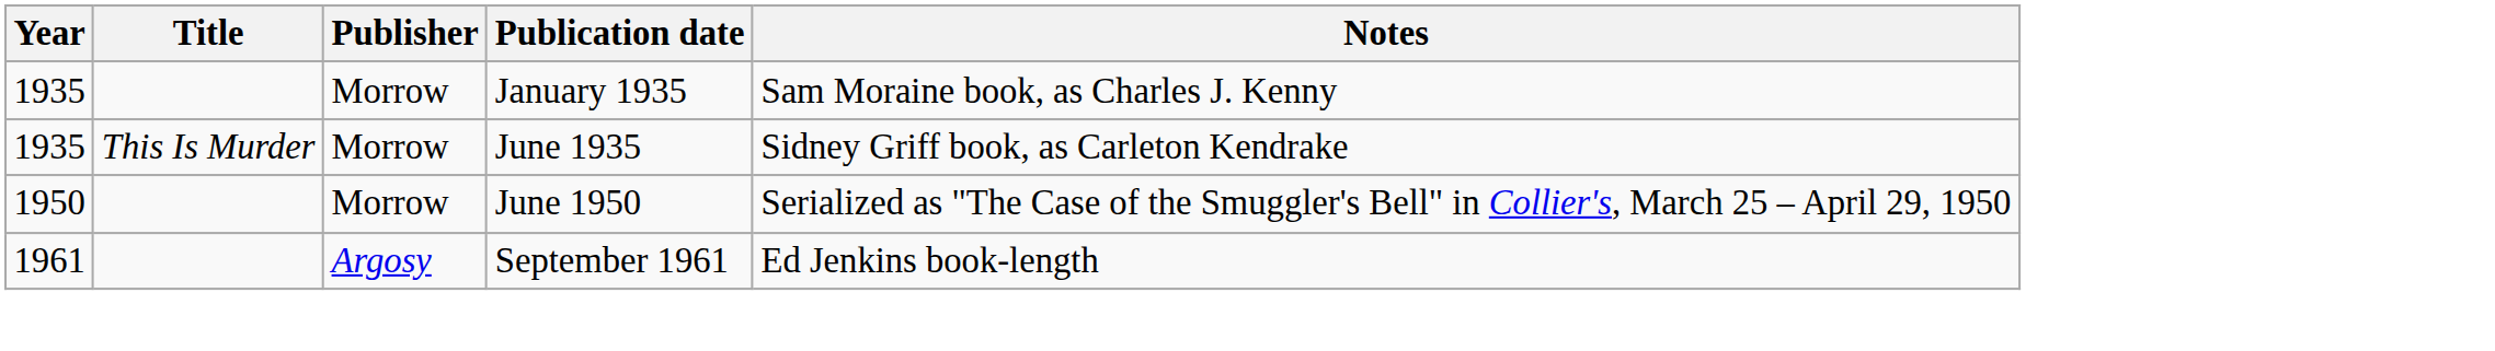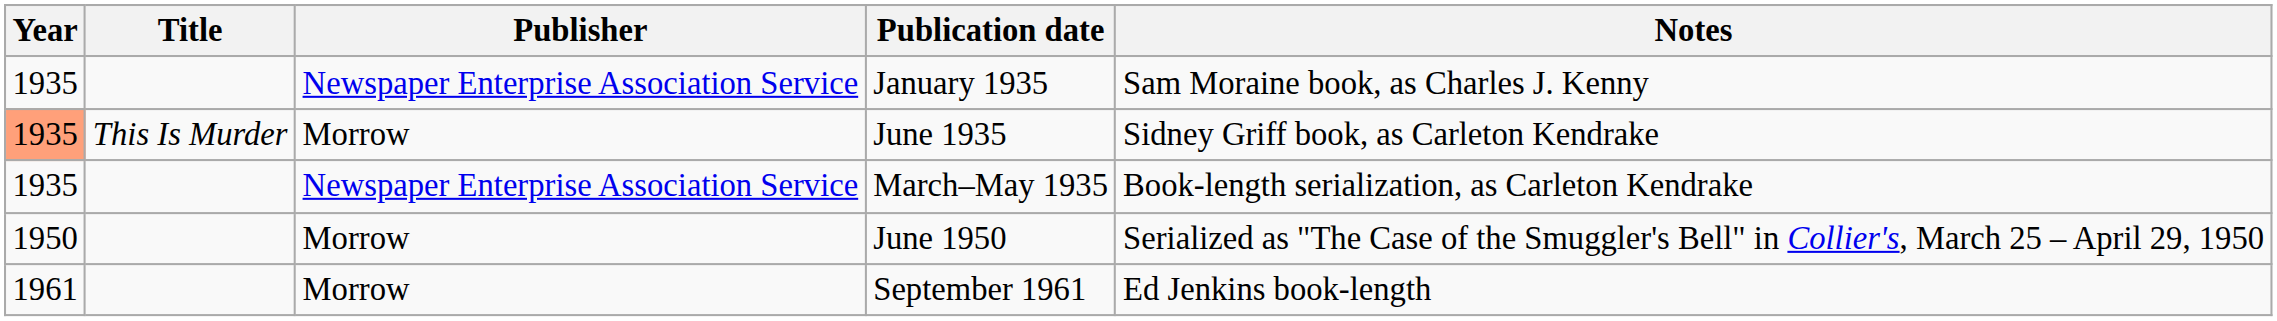 <table class="wikitable sortable">
 <tr>
 <th>Year</th>
 <th>Title</th>
 <th>Publisher</th>
 <th class="unsortable">Publication date</th>
 <th class="unsortable">Notes</th>
 </tr>
 <tr>
 <td>1935</td>
 <td><em></em></td>
-<td>Morrow</td>
+<td><a href='#'>Newspaper Enterprise Association Service</a></td>
 <td>January 1935</td>
 <td>Sam Moraine book, as Charles J. Kenny</td>
 </tr>
 <tr>
-<td>1935</td>
+<td style="background: lightsalmon;">1935</td>
 <td><em>This Is Murder</em></td>
 <td>Morrow</td>
 <td>June 1935</td>
 <td>Sidney Griff book, as Carleton Kendrake</td>
+</tr>
+<tr>
+<td>1935</td>
+<td><em></em></td>
+<td><a href='#'>Newspaper Enterprise Association Service</a></td>
+<td>March–May 1935</td>
+<td>Book-length serialization, as Carleton Kendrake</td>
 </tr>
 <tr>
 <td>1950</td>
 <td><em></em></td>
 <td>Morrow</td>
 <td>June 1950</td>
 <td>Serialized as "The Case of the Smuggler's Bell" in <em><a href='#'>Collier's</a></em>, March 25 – April 29, 1950</td>
 </tr>
 <tr>
 <td>1961</td>
 <td><em></em></td>
-<td><em><a href='#'>Argosy</a></em></td>
+<td>Morrow</td>
 <td>September 1961</td>
 <td>Ed Jenkins book-length</td>
 </tr>
 </table>
